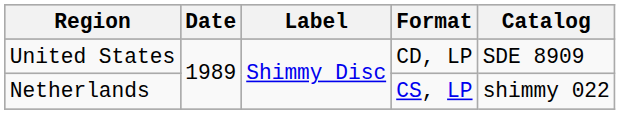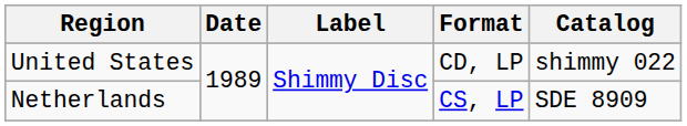 <table class="wikitable">
 <tr>
 <th>Region</th>
 <th>Date</th>
 <th>Label</th>
 <th>Format</th>
 <th>Catalog</th>
 </tr>
 <tr>
 <td>United States</td>
 <td rowspan="2">1989</td>
 <td rowspan="2"><a href='#'>Shimmy Disc</a></td>
 <td>CD, LP</td>
-<td>SDE 8909</td>
+<td>shimmy 022</td>
 </tr>
 <tr>
 <td>Netherlands</td>
 <td><a href='#'>CS</a>, <a href='#'>LP</a></td>
-<td>shimmy 022</td>
+<td>SDE 8909</td>
 </tr>
 </table>
